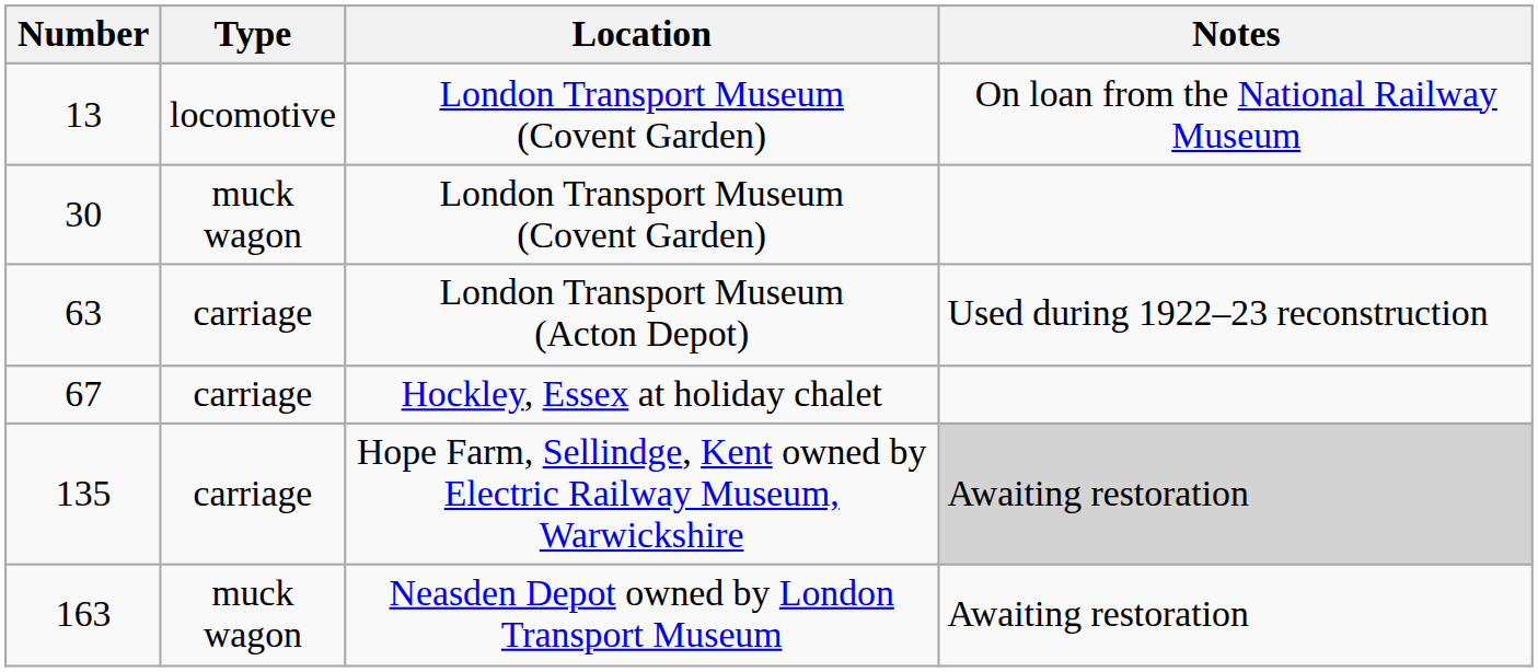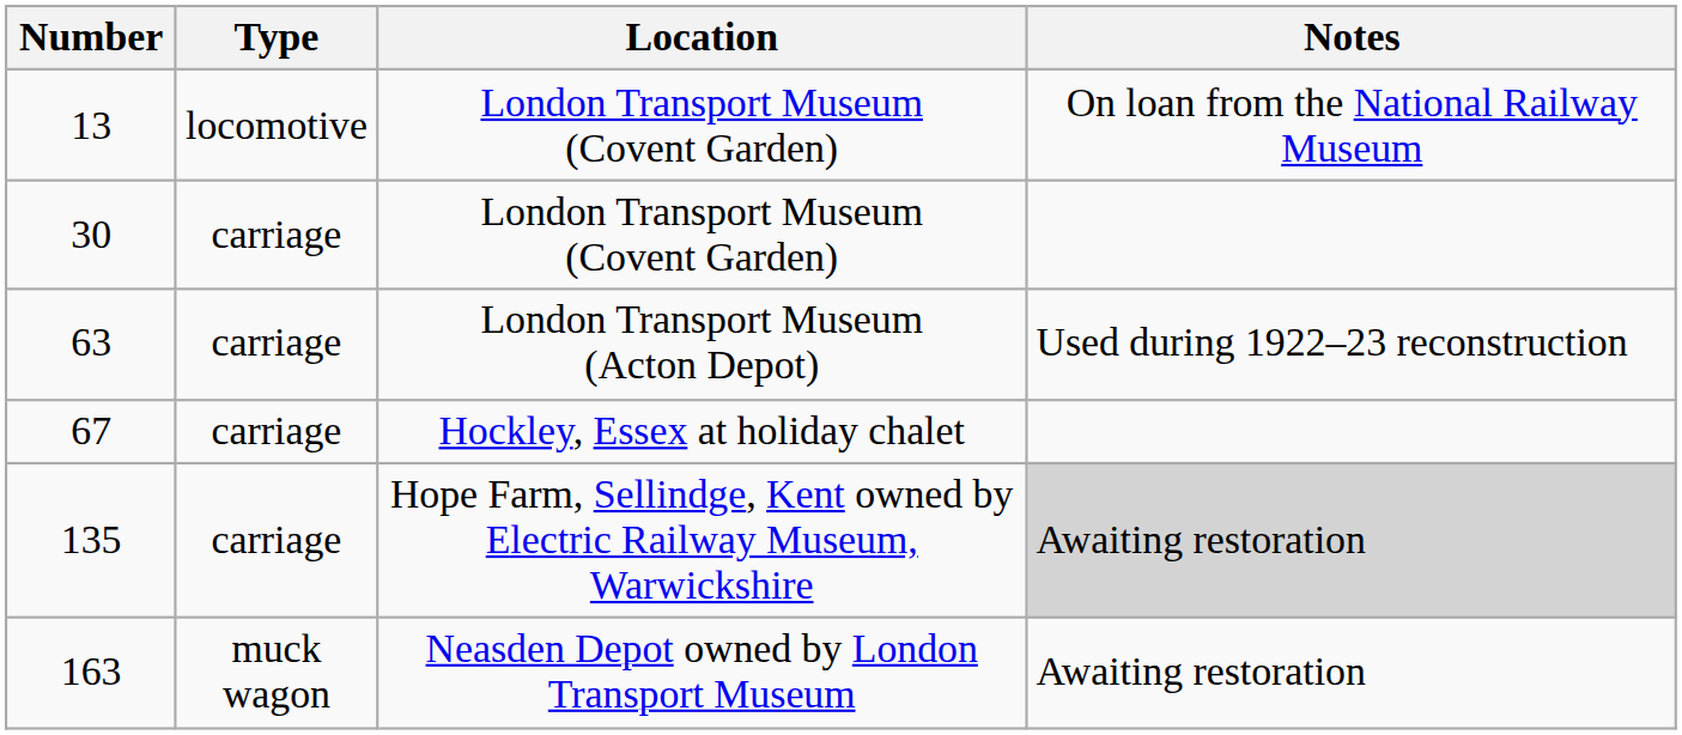 <table class="wikitable">
 <tr>
 <th scope="col" style="width:60px;">Number</th>
 <th scope="col" style="width:60px;">Type</th>
 <th scope="col" style="width:250px;">Location</th>
 <th scope="col" style="width:250px;">Notes</th>
 </tr>
 <tr style="text-align:center;">
 <td>13</td>
 <td>locomotive</td>
 <td><a href='#'>London Transport Museum</a><br>(Covent Garden)</td>
 <td>On loan from the <a href='#'>National Railway Museum</a></td>
 </tr>
 <tr style="text-align:center;">
 <td>30</td>
-<td>muck wagon</td>
+<td>carriage</td>
 <td>London Transport Museum<br>(Covent Garden)</td>
 <td></td>
 </tr>
 <tr style="text-align:center;">
 <td>63</td>
 <td>carriage</td>
 <td>London Transport Museum<br>(Acton Depot)</td>
 <td align=left>Used during 1922–23 reconstruction</td>
 </tr>
 <tr style="text-align:center;">
 <td>67</td>
 <td>carriage</td>
 <td><a href='#'>Hockley</a>, <a href='#'>Essex</a> at holiday chalet</td>
 <td align=left></td>
 </tr>
 <tr style="text-align:center;">
 <td>135</td>
 <td>carriage</td>
 <td>Hope Farm, <a href='#'>Sellindge</a>, <a href='#'>Kent</a> owned by <a href='#'>Electric Railway Museum, Warwickshire</a></td>
 <td align=left style="background: lightgrey;">Awaiting restoration</td>
 </tr>
 <tr style="text-align:center;">
 <td>163</td>
 <td>muck wagon</td>
 <td><a href='#'>Neasden Depot</a> owned by <a href='#'>London Transport Museum</a></td>
 <td align=left>Awaiting restoration</td>
 </tr>
 </table>
